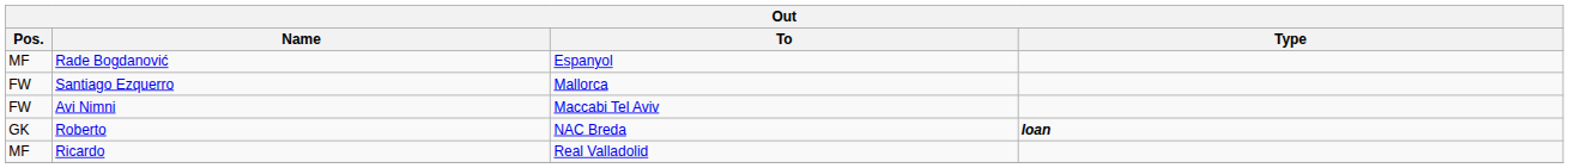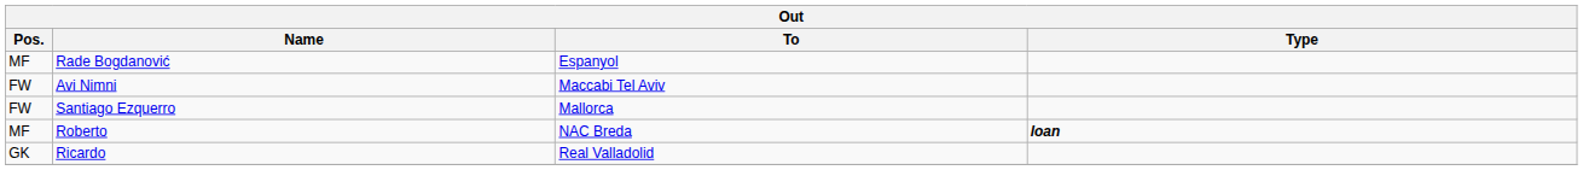 <table class="wikitable" style="font-size:90%;width:99%;">
 <tr>
 <th colspan="4">Out</th>
 </tr>
 <tr>
 <th width=3%>Pos.</th>
 <th width=32%>Name</th>
 <th width=30%>To</th>
 <th width=35%>Type</th>
 </tr>
 <tr>
 <td>MF</td>
 <td><a href='#'>Rade Bogdanović</a></td>
 <td><a href='#'>Espanyol</a></td>
 <td></td>
 </tr>
 <tr>
 <td>FW</td>
+<td><a href='#'>Avi Nimni</a></td>
+<td><a href='#'>Maccabi Tel Aviv</a></td>
+<td></td>
+</tr>
+<tr>
+<td>FW</td>
 <td><a href='#'>Santiago Ezquerro</a></td>
 <td><a href='#'>Mallorca</a></td>
 <td></td>
 </tr>
 <tr>
-<td>FW</td>
-<td><a href='#'>Avi Nimni</a></td>
-<td><a href='#'>Maccabi Tel Aviv</a></td>
-<td></td>
-</tr>
-<tr>
-<td>GK</td>
+<td>MF</td>
 <td><a href='#'>Roberto</a></td>
 <td><a href='#'>NAC Breda</a></td>
 <td><strong><em>loan</em></strong></td>
 </tr>
 <tr>
-<td>MF</td>
+<td>GK</td>
 <td><a href='#'>Ricardo</a></td>
 <td><a href='#'>Real Valladolid</a></td>
 <td></td>
 </tr>
 <tr>
 </tr>
 </table>
